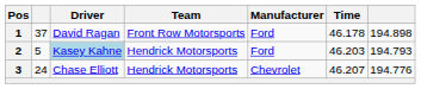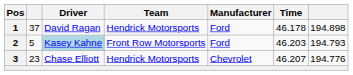 <table class="wikitable" style="font-size:95%">
 <tr>
 <th>Pos</th>
 <th></th>
 <th>Driver</th>
 <th>Team</th>
 <th>Manufacturer</th>
 <th>Time</th>
 <th></th>
 </tr>
 <tr>
 <th>1</th>
 <td>37</td>
 <td><a href='#'>David Ragan</a></td>
-<td><a href='#'>Front Row Motorsports</a></td>
+<td><a href='#'>Hendrick Motorsports</a></td>
 <td><a href='#'>Ford</a></td>
 <td>46.178</td>
 <td>194.898</td>
 </tr>
 <tr>
 <th>2</th>
 <td>5</td>
 <td style="background: lightblue;"><a href='#'>Kasey Kahne</a></td>
-<td><a href='#'>Hendrick Motorsports</a></td>
+<td><a href='#'>Front Row Motorsports</a></td>
 <td><a href='#'>Ford</a></td>
 <td>46.203</td>
 <td>194.793</td>
 </tr>
 <tr>
 <th>3</th>
-<td>24</td>
+<td>23</td>
 <td><a href='#'>Chase Elliott</a></td>
 <td><a href='#'>Hendrick Motorsports</a></td>
 <td><a href='#'>Chevrolet</a></td>
 <td>46.207</td>
 <td>194.776</td>
 </tr>
 <tr>
 <th colspan="7"></th>
 </tr>
 </table>
